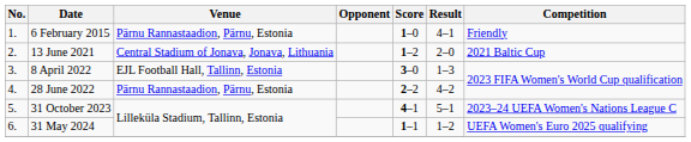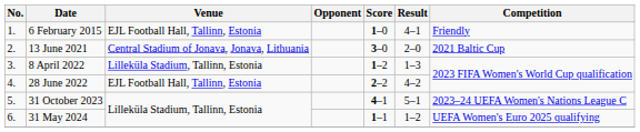 <table class="wikitable">
 <tr>
 <th>No.</th>
 <th>Date</th>
 <th>Venue</th>
 <th>Opponent</th>
 <th>Score</th>
 <th>Result</th>
 <th>Competition</th>
 </tr>
 <tr>
 <td>1.</td>
 <td>6 February 2015</td>
-<td><a href='#'>Pärnu Rannastaadion</a>, <a href='#'>Pärnu</a>, Estonia</td>
+<td>EJL Football Hall, <a href='#'>Tallinn</a>, <a href='#'>Estonia</a></td>
 <td></td>
 <td align=center><strong>1</strong>–0</td>
 <td align=center>4–1</td>
 <td><a href='#'>Friendly</a></td>
 </tr>
 <tr>
 <td>2.</td>
 <td>13 June 2021</td>
 <td><a href='#'>Central Stadium of Jonava</a>, <a href='#'>Jonava</a>, <a href='#'>Lithuania</a></td>
 <td></td>
-<td align=center><strong>1</strong>–2</td>
+<td align=center><strong>3</strong>–0</td>
 <td align=center>2–0</td>
 <td><a href='#'>2021 Baltic Cup</a></td>
 </tr>
 <tr>
 <td>3.</td>
 <td>8 April 2022</td>
-<td>EJL Football Hall, <a href='#'>Tallinn</a>, <a href='#'>Estonia</a></td>
+<td><a href='#'>Lilleküla Stadium</a>, Tallinn, Estonia</td>
 <td></td>
-<td align=center><strong>3</strong>–0</td>
+<td align=center><strong>1</strong>–2</td>
 <td align=center>1–3</td>
 <td rowspan=2><a href='#'>2023 FIFA Women's World Cup qualification</a></td>
 </tr>
 <tr>
 <td>4.</td>
 <td>28 June 2022</td>
-<td><a href='#'>Pärnu Rannastaadion</a>, <a href='#'>Pärnu</a>, Estonia</td>
+<td>EJL Football Hall, <a href='#'>Tallinn</a>, <a href='#'>Estonia</a></td>
 <td></td>
 <td align=center><strong>2</strong>–2</td>
 <td align=center>4–2</td>
 </tr>
 <tr>
 <td>5.</td>
 <td>31 October 2023</td>
 <td rowspan=2>Lilleküla Stadium, Tallinn, Estonia</td>
 <td></td>
 <td align=center><strong>4</strong>–1</td>
 <td align=center>5–1</td>
 <td><a href='#'>2023–24 UEFA Women's Nations League C</a></td>
 </tr>
 <tr>
 <td>6.</td>
 <td>31 May 2024</td>
 <td></td>
 <td align=center><strong>1</strong>–1</td>
 <td align=center>1–2</td>
 <td><a href='#'>UEFA Women's Euro 2025 qualifying</a></td>
 </tr>
 <tr>
 </tr>
 </table>
